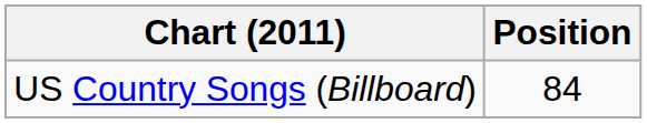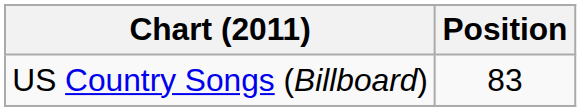 <table class="wikitable sortable">
 <tr>
 <th scope="col">Chart (2011)</th>
 <th scope="col">Position</th>
 </tr>
 <tr>
 <td>US <a href='#'>Country Songs</a> (<em>Billboard</em>)</td>
-<td align="center">84</td>
+<td align="center">83</td>
 </tr>
 </table>
